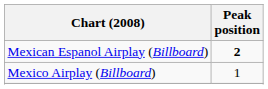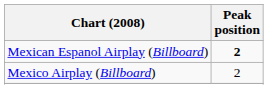 <table class="wikitable sortable">
 <tr>
 <th>Chart (2008)</th>
 <th>Peak<br>position</th>
 </tr>
 <tr>
 <td align="left"><a href='#'>Mexican Espanol Airplay</a> (<em><a href='#'>Billboard</a></em>)</td>
 <td style="text-align:center;"><strong>2</strong></td>
 </tr>
 <tr>
 <td align="left"><a href='#'>Mexico Airplay</a> (<em><a href='#'>Billboard</a></em>)</td>
-<td style="text-align:center;">1</td>
+<td style="text-align:center;">2</td>
 </tr>
 <tr>
 </tr>
 <tr>
 </tr>
 </table>
